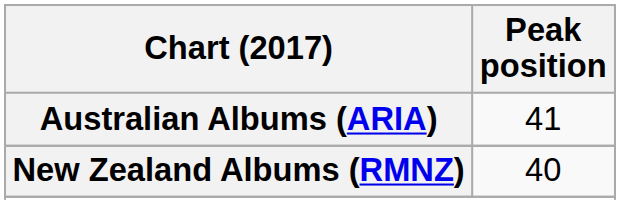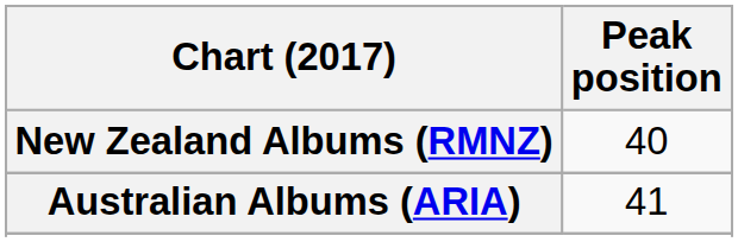 <table class="wikitable sortable plainrowheaders" style="text-align:center">
 <tr>
 <th scope="col">Chart (2017)</th>
 <th scope="col">Peak<br> position</th>
+</tr>
+<tr>
+<th scope="row">New Zealand Albums (<a href='#'>RMNZ</a>)</th>
+<td>40</td>
+</tr>
+<tr>
+</tr>
+<tr>
 </tr>
 <tr>
 <th scope="row">Australian Albums (<a href='#'>ARIA</a>)</th>
 <td>41</td>
 </tr>
 <tr>
 </tr>
 <tr>
 </tr>
 <tr>
-<th scope="row">New Zealand Albums (<a href='#'>RMNZ</a>)</th>
-<td>40</td>
-</tr>
-<tr>
-</tr>
-<tr>
-</tr>
-<tr>
 </tr>
 <tr>
 </tr>
 </table>
